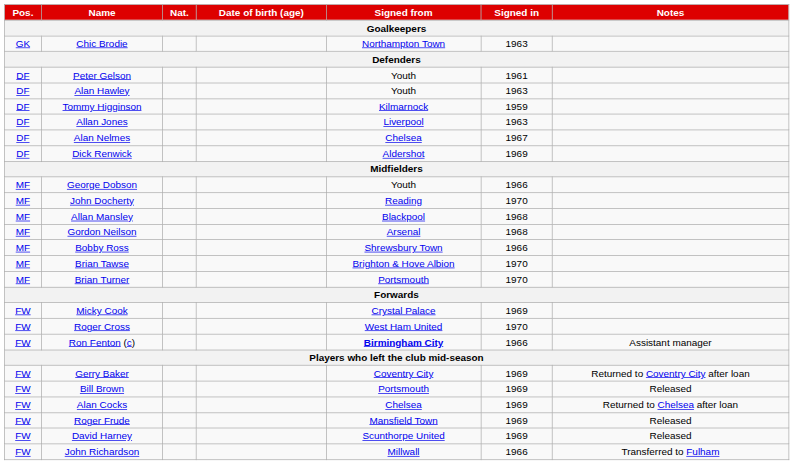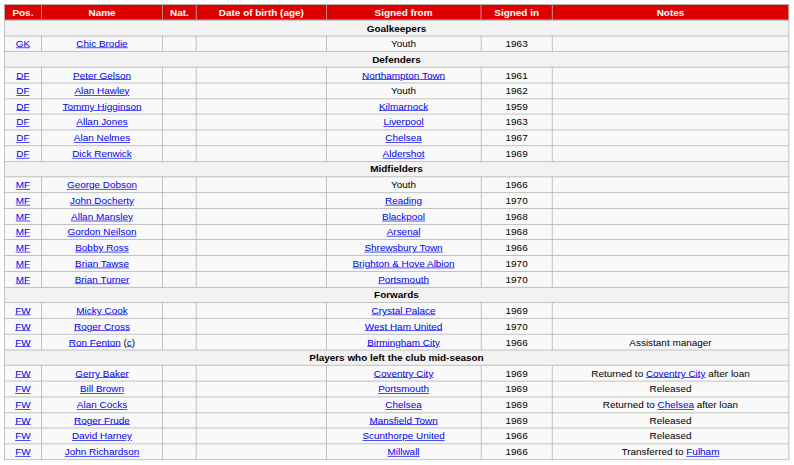 <table class="wikitable" style="text-align:center; font-size:90%; width:90%;">
 <tr>
 <th style="background:#d00; color:white; text-align:center;">Pos.</th>
 <th style="background:#d00; color:white; text-align:center;">Name</th>
 <th style="background:#d00; color:white; text-align:center;">Nat.</th>
 <th style="background:#d00; color:white; text-align:center;">Date of birth (age)</th>
 <th style="background:#d00; color:white; text-align:center;">Signed from</th>
 <th style="background:#d00; color:white; text-align:center;">Signed in</th>
 <th style="background:#d00; color:white; text-align:center;">Notes</th>
 </tr>
 <tr>
 <th colspan="7">Goalkeepers</th>
 </tr>
 <tr>
 <td><a href='#'>GK</a></td>
 <td><a href='#'>Chic Brodie</a></td>
 <td></td>
 <td></td>
-<td><a href='#'>Northampton Town</a></td>
+<td>Youth</td>
 <td>1963</td>
 <td></td>
 </tr>
 <tr>
 <th colspan="7">Defenders</th>
 </tr>
 <tr>
 <td><a href='#'>DF</a></td>
 <td><a href='#'>Peter Gelson</a></td>
 <td></td>
 <td></td>
-<td>Youth</td>
+<td><a href='#'>Northampton Town</a></td>
 <td>1961</td>
 <td></td>
 </tr>
 <tr>
 <td><a href='#'>DF</a></td>
 <td><a href='#'>Alan Hawley</a></td>
 <td></td>
 <td></td>
 <td>Youth</td>
-<td>1963</td>
+<td>1962</td>
 <td></td>
 </tr>
 <tr>
 <td><a href='#'>DF</a></td>
 <td><a href='#'>Tommy Higginson</a></td>
 <td></td>
 <td></td>
 <td><a href='#'>Kilmarnock</a></td>
 <td>1959</td>
 <td></td>
 </tr>
 <tr>
 <td><a href='#'>DF</a></td>
 <td><a href='#'>Allan Jones</a></td>
 <td></td>
 <td></td>
 <td><a href='#'>Liverpool</a></td>
 <td>1963</td>
 <td></td>
 </tr>
 <tr>
 <td><a href='#'>DF</a></td>
 <td><a href='#'>Alan Nelmes</a></td>
 <td></td>
 <td></td>
 <td><a href='#'>Chelsea</a></td>
 <td>1967</td>
 <td></td>
 </tr>
 <tr>
 <td><a href='#'>DF</a></td>
 <td><a href='#'>Dick Renwick</a></td>
 <td></td>
 <td></td>
 <td><a href='#'>Aldershot</a></td>
 <td>1969</td>
 <td></td>
 </tr>
 <tr>
 <th colspan="7">Midfielders</th>
 </tr>
 <tr>
 <td><a href='#'>MF</a></td>
 <td><a href='#'>George Dobson</a></td>
 <td></td>
 <td></td>
 <td>Youth</td>
 <td>1966</td>
 <td></td>
 </tr>
 <tr>
 <td><a href='#'>MF</a></td>
 <td><a href='#'>John Docherty</a></td>
 <td></td>
 <td></td>
 <td><a href='#'>Reading</a></td>
 <td>1970</td>
 <td></td>
 </tr>
 <tr>
 <td><a href='#'>MF</a></td>
 <td><a href='#'>Allan Mansley</a></td>
 <td></td>
 <td></td>
 <td><a href='#'>Blackpool</a></td>
 <td>1968</td>
 <td></td>
 </tr>
 <tr>
 <td><a href='#'>MF</a></td>
 <td><a href='#'>Gordon Neilson</a></td>
 <td></td>
 <td></td>
 <td><a href='#'>Arsenal</a></td>
 <td>1968</td>
 <td></td>
 </tr>
 <tr>
 <td><a href='#'>MF</a></td>
 <td><a href='#'>Bobby Ross</a></td>
 <td></td>
 <td></td>
 <td><a href='#'>Shrewsbury Town</a></td>
 <td>1966</td>
 <td></td>
 </tr>
 <tr>
 <td><a href='#'>MF</a></td>
 <td><a href='#'>Brian Tawse</a></td>
 <td></td>
 <td></td>
 <td><a href='#'>Brighton & Hove Albion</a></td>
 <td>1970</td>
 <td></td>
 </tr>
 <tr>
 <td><a href='#'>MF</a></td>
 <td><a href='#'>Brian Turner</a></td>
 <td></td>
 <td></td>
 <td><a href='#'>Portsmouth</a></td>
 <td>1970</td>
 <td></td>
 </tr>
 <tr>
 <th colspan="7">Forwards</th>
 </tr>
 <tr>
 <td><a href='#'>FW</a></td>
 <td><a href='#'>Micky Cook</a></td>
 <td></td>
 <td></td>
 <td><a href='#'>Crystal Palace</a></td>
 <td>1969</td>
 <td></td>
 </tr>
 <tr>
 <td><a href='#'>FW</a></td>
 <td><a href='#'>Roger Cross</a></td>
 <td></td>
 <td></td>
 <td><a href='#'>West Ham United</a></td>
 <td>1970</td>
 <td></td>
 </tr>
 <tr>
 <td><a href='#'>FW</a></td>
 <td><a href='#'>Ron Fenton</a> (<a href='#'>c</a>)</td>
 <td></td>
 <td></td>
-<td><strong><a href='#'>Birmingham City</a></strong></td>
+<td><a href='#'>Birmingham City</a></td>
 <td>1966</td>
 <td>Assistant manager</td>
 </tr>
 <tr>
 <th colspan="7">Players who left the club mid-season</th>
 </tr>
 <tr>
 <td><a href='#'>FW</a></td>
 <td><a href='#'>Gerry Baker</a></td>
 <td></td>
 <td></td>
 <td><a href='#'>Coventry City</a></td>
 <td>1969</td>
 <td>Returned to <a href='#'>Coventry City</a> after loan</td>
 </tr>
 <tr>
 <td><a href='#'>FW</a></td>
 <td><a href='#'>Bill Brown</a></td>
 <td></td>
 <td></td>
 <td><a href='#'>Portsmouth</a></td>
 <td>1969</td>
 <td>Released</td>
 </tr>
 <tr>
 <td><a href='#'>FW</a></td>
 <td><a href='#'>Alan Cocks</a></td>
 <td></td>
 <td></td>
 <td><a href='#'>Chelsea</a></td>
 <td>1969</td>
 <td>Returned to <a href='#'>Chelsea</a> after loan</td>
 </tr>
 <tr>
 <td><a href='#'>FW</a></td>
 <td><a href='#'>Roger Frude</a></td>
 <td></td>
 <td></td>
 <td><a href='#'>Mansfield Town</a></td>
 <td>1969</td>
 <td>Released</td>
 </tr>
 <tr>
 <td><a href='#'>FW</a></td>
 <td><a href='#'>David Harney</a></td>
 <td></td>
 <td></td>
 <td><a href='#'>Scunthorpe United</a></td>
-<td>1969</td>
+<td>1966</td>
 <td>Released</td>
 </tr>
 <tr>
 <td><a href='#'>FW</a></td>
 <td><a href='#'>John Richardson</a></td>
 <td></td>
 <td></td>
 <td><a href='#'>Millwall</a></td>
 <td>1966</td>
 <td>Transferred to <a href='#'>Fulham</a></td>
 </tr>
 </table>
